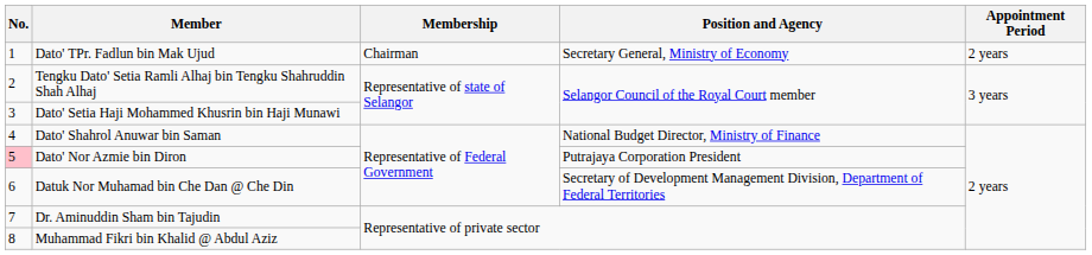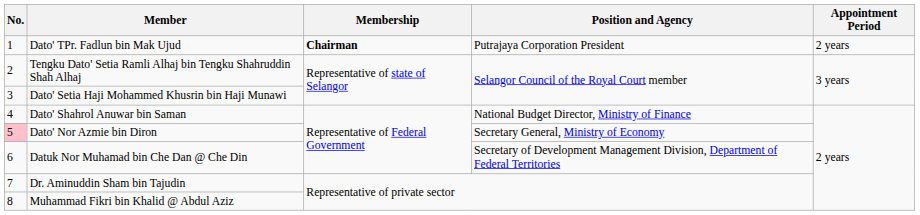 <table class="wikitable">
 <tr>
 <th>No.</th>
 <th>Member</th>
 <th>Membership</th>
 <th>Position and Agency</th>
 <th>Appointment Period</th>
 </tr>
 <tr>
 <td>1</td>
 <td>Dato' TPr. Fadlun bin Mak Ujud</td>
-<td>Chairman</td>
-<td>Secretary General, <a href='#'>Ministry of Economy</a></td>
+<td><strong>Chairman</strong></td>
+<td>Putrajaya Corporation President</td>
 <td>2 years</td>
 </tr>
 <tr>
 <td>2</td>
 <td>Tengku Dato' Setia Ramli Alhaj bin Tengku Shahruddin Shah Alhaj</td>
 <td rowspan="2">Representative of <a href='#'>state of Selangor</a></td>
 <td rowspan="2"><a href='#'>Selangor Council of the Royal Court</a> member</td>
 <td rowspan="2">3 years</td>
 </tr>
 <tr>
 <td>3</td>
 <td>Dato' Setia Haji Mohammed Khusrin bin Haji Munawi</td>
 </tr>
 <tr>
 <td>4</td>
 <td>Dato' Shahrol Anuwar bin Saman</td>
 <td rowspan="3">Representative of <a href='#'>Federal Government</a></td>
 <td>National Budget Director, <a href='#'>Ministry of Finance</a></td>
 <td rowspan="5">2 years</td>
 </tr>
 <tr>
 <td style="background: pink;">5</td>
 <td>Dato' Nor Azmie bin Diron</td>
-<td>Putrajaya Corporation President</td>
+<td>Secretary General, <a href='#'>Ministry of Economy</a></td>
 </tr>
 <tr>
 <td>6</td>
 <td>Datuk Nor Muhamad bin Che Dan @ Che Din</td>
 <td>Secretary of Development Management Division, <a href='#'>Department of Federal Territories</a></td>
 </tr>
 <tr>
 <td>7</td>
 <td>Dr. Aminuddin Sham bin Tajudin</td>
 <td colspan="2" rowspan="2">Representative of private sector</td>
 </tr>
 <tr>
 <td>8</td>
 <td>Muhammad Fikri bin Khalid @ Abdul Aziz</td>
 </tr>
 </table>
